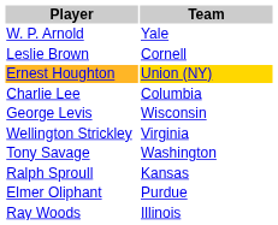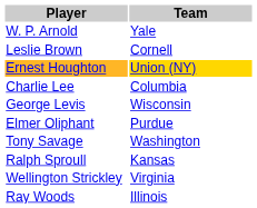 <table style="width:300px" "border:'1' 'solid' 'gray'">
 <tr>
 <th style="background:#CCCCCC;width:50%">Player</th>
 <th style="background:#CCCCCC;width:50%">Team</th>
 </tr>
 <tr>
 <td><a href='#'>W. P. Arnold</a></td>
 <td><a href='#'>Yale</a></td>
 </tr>
 <tr>
 <td><a href='#'>Leslie Brown</a></td>
 <td><a href='#'>Cornell</a></td>
 </tr>
 <tr>
 <td style="background-color:#ffb626"><a href='#'>Ernest Houghton</a></td>
 <td style="background: gold;"><a href='#'>Union (NY)</a></td>
 </tr>
 <tr>
 <td><a href='#'>Charlie Lee</a></td>
 <td><a href='#'>Columbia</a></td>
 </tr>
 <tr>
 <td><a href='#'>George Levis</a></td>
 <td><a href='#'>Wisconsin</a></td>
 </tr>
 <tr>
-<td><a href='#'>Wellington Strickley</a></td>
-<td><a href='#'>Virginia</a></td>
+<td><a href='#'>Elmer Oliphant</a></td>
+<td><a href='#'>Purdue</a></td>
 </tr>
 <tr>
 <td><a href='#'>Tony Savage</a></td>
 <td><a href='#'>Washington</a></td>
 </tr>
 <tr>
 <td><a href='#'>Ralph Sproull</a></td>
 <td><a href='#'>Kansas</a></td>
 </tr>
 <tr>
-<td><a href='#'>Elmer Oliphant</a></td>
-<td><a href='#'>Purdue</a></td>
+<td><a href='#'>Wellington Strickley</a></td>
+<td><a href='#'>Virginia</a></td>
 </tr>
 <tr>
 <td><a href='#'>Ray Woods</a></td>
 <td><a href='#'>Illinois</a></td>
 </tr>
 </table>
